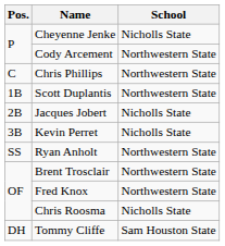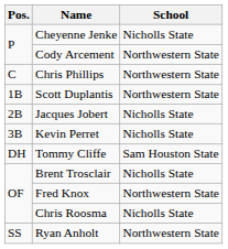 <table class=wikitable>
 <tr>
 <th>Pos.</th>
 <th>Name</th>
 <th>School</th>
 </tr>
 <tr>
 <td rowspan=2>P</td>
 <td>Cheyenne Jenke</td>
 <td>Nicholls State</td>
 </tr>
 <tr>
 <td>Cody Arcement</td>
 <td>Northwestern State</td>
 </tr>
 <tr>
 <td>C</td>
 <td>Chris Phillips</td>
 <td>Northwestern State</td>
 </tr>
 <tr>
 <td>1B</td>
 <td>Scott Duplantis</td>
 <td>Northwestern State</td>
 </tr>
 <tr>
 <td>2B</td>
 <td>Jacques Jobert</td>
 <td>Nicholls State</td>
 </tr>
 <tr>
 <td>3B</td>
 <td>Kevin Perret</td>
 <td>Nicholls State</td>
 </tr>
 <tr>
-<td>SS</td>
-<td>Ryan Anholt</td>
-<td>Northwestern State</td>
+<td>DH</td>
+<td>Tommy Cliffe</td>
+<td>Sam Houston State</td>
 </tr>
 <tr>
 <td rowspan=3>OF</td>
 <td>Brent Trosclair</td>
-<td>Northwestern State</td>
+<td>Nicholls State</td>
 </tr>
 <tr>
 <td>Fred Knox</td>
 <td>Northwestern State</td>
 </tr>
 <tr>
 <td>Chris Roosma</td>
 <td>Nicholls State</td>
 </tr>
 <tr>
-<td>DH</td>
-<td>Tommy Cliffe</td>
-<td>Sam Houston State</td>
+<td>SS</td>
+<td>Ryan Anholt</td>
+<td>Northwestern State</td>
 </tr>
 </table>
